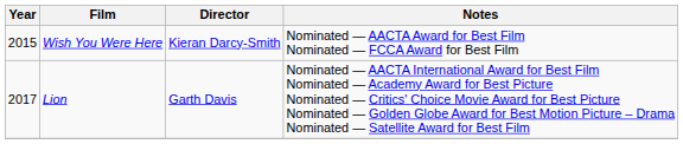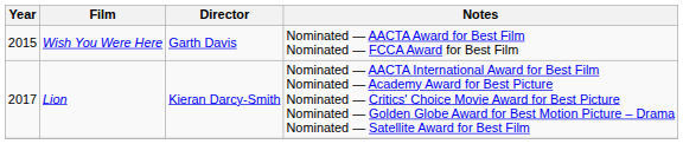 <table class="wikitable">
 <tr>
 <th>Year</th>
 <th>Film</th>
 <th>Director</th>
 <th>Notes</th>
 </tr>
 <tr>
 <td>2015</td>
 <td><em><a href='#'>Wish You Were Here</a></em></td>
-<td><a href='#'>Kieran Darcy-Smith</a></td>
+<td><a href='#'>Garth Davis</a></td>
 <td>Nominated — <a href='#'>AACTA Award for Best Film</a><br>Nominated — <a href='#'>FCCA Award</a> for Best Film</td>
 </tr>
 <tr>
 <td>2017</td>
 <td><em><a href='#'>Lion</a></em></td>
-<td><a href='#'>Garth Davis</a></td>
+<td><a href='#'>Kieran Darcy-Smith</a></td>
 <td>Nominated — <a href='#'>AACTA International Award for Best Film</a><br>Nominated — <a href='#'>Academy Award for Best Picture</a><br>Nominated — <a href='#'>Critics' Choice Movie Award for Best Picture</a><br>Nominated — <a href='#'>Golden Globe Award for Best Motion Picture – Drama</a><br>Nominated — <a href='#'>Satellite Award for Best Film</a></td>
 </tr>
 <tr>
 </tr>
 </table>
